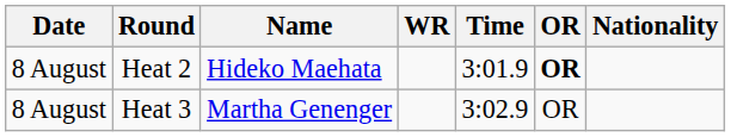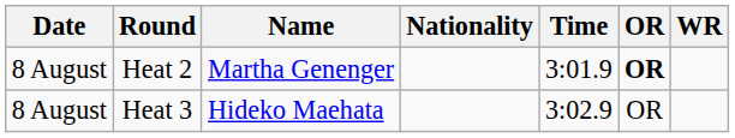 <table class="wikitable" style="text-align:center">
 <tr>
 <th>Date</th>
 <th>Round</th>
 <th>Name</th>
-<th>WR</th>
+<th>Nationality</th>
 <th>Time</th>
 <th>OR</th>
-<th>Nationality</th>
+<th>WR</th>
 </tr>
 <tr>
 <td>8 August</td>
 <td>Heat 2</td>
-<td align="left"><a href='#'>Hideko Maehata</a></td>
-<td></td>
+<td align="left"><a href='#'>Martha Genenger</a></td>
+<td align="left"></td>
 <td>3:01.9</td>
 <td><strong>OR</strong></td>
-<td align="left"></td>
+<td></td>
 </tr>
 <tr>
 <td>8 August</td>
 <td>Heat 3</td>
-<td align="left"><a href='#'>Martha Genenger</a></td>
-<td></td>
+<td align="left"><a href='#'>Hideko Maehata</a></td>
+<td align="left"></td>
 <td>3:02.9</td>
 <td>OR</td>
-<td align="left"></td>
+<td></td>
 </tr>
 </table>
